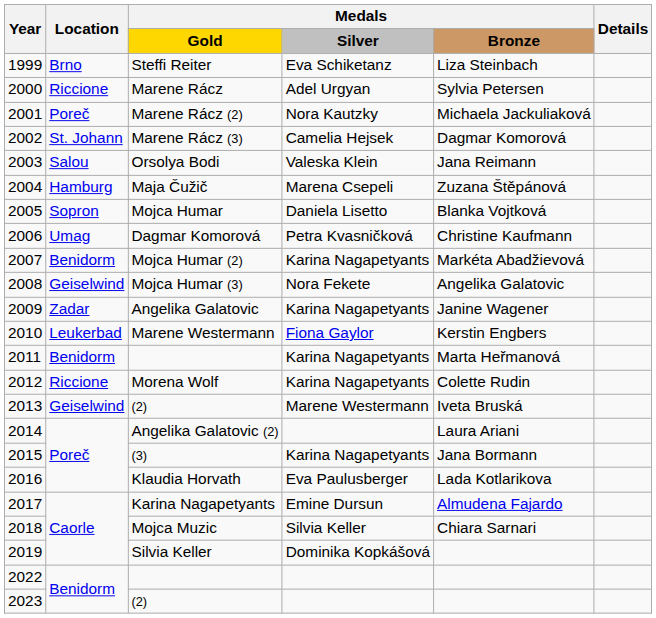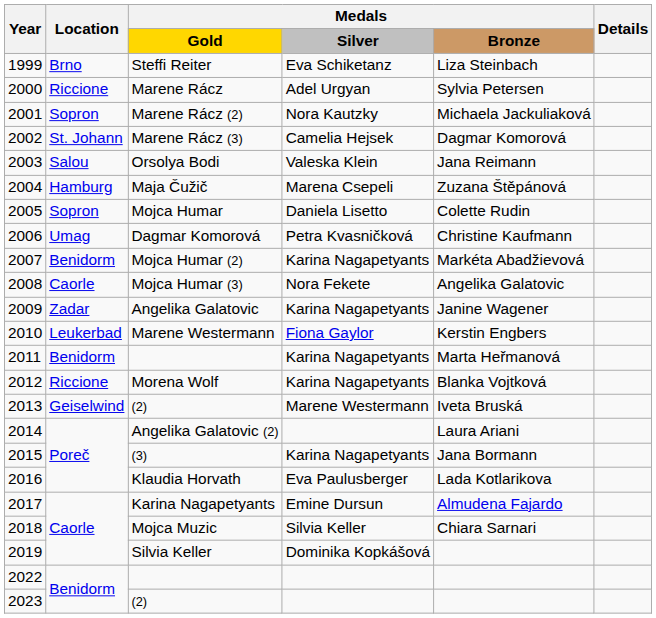 <table class="wikitable">
 <tr>
 <th rowspan="2">Year</th>
 <th rowspan="2">Location</th>
 <th colspan="3">Medals</th>
 <th rowspan="2">Details</th>
 </tr>
 <tr style="text-align:center;">
 <td bgcolor="gold"><strong>Gold</strong></td>
 <td bgcolor="silver"><strong>Silver</strong></td>
 <td bgcolor="cc9966"><strong>Bronze</strong></td>
 </tr>
 <tr>
 <td>1999</td>
 <td> <a href='#'>Brno</a></td>
 <td> Steffi Reiter</td>
 <td> Eva Schiketanz</td>
 <td> Liza Steinbach</td>
 <td></td>
 </tr>
 <tr>
 <td>2000</td>
 <td> <a href='#'>Riccione</a></td>
 <td> Marene Rácz</td>
 <td> Adel Urgyan</td>
 <td> Sylvia Petersen</td>
 <td></td>
 </tr>
 <tr>
 <td>2001</td>
-<td> <a href='#'>Poreč</a></td>
+<td> <a href='#'>Sopron</a></td>
 <td> Marene Rácz <small>(2)</small></td>
 <td> Nora Kautzky</td>
 <td> Michaela Jackuliaková</td>
 <td></td>
 </tr>
 <tr>
 <td>2002</td>
 <td> <a href='#'>St. Johann</a></td>
 <td> Marene Rácz <small>(3)</small></td>
 <td> Camelia Hejsek</td>
 <td> Dagmar Komorová</td>
 <td></td>
 </tr>
 <tr>
 <td>2003</td>
 <td> <a href='#'>Salou</a></td>
 <td> Orsolya Bodi</td>
 <td> Valeska Klein</td>
 <td> Jana Reimann</td>
 <td></td>
 </tr>
 <tr>
 <td>2004</td>
 <td> <a href='#'>Hamburg</a></td>
 <td> Maja Čužič</td>
 <td> Marena Csepeli</td>
 <td> Zuzana Štěpánová</td>
 <td></td>
 </tr>
 <tr>
 <td>2005</td>
 <td> <a href='#'>Sopron</a></td>
 <td> Mojca Humar</td>
 <td> Daniela Lisetto</td>
-<td> Blanka Vojtková</td>
+<td> Colette Rudin</td>
 <td></td>
 </tr>
 <tr>
 <td>2006</td>
 <td> <a href='#'>Umag</a></td>
 <td> Dagmar Komorová</td>
 <td> Petra Kvasničková</td>
 <td> Christine Kaufmann</td>
 <td></td>
 </tr>
 <tr>
 <td>2007</td>
 <td> <a href='#'>Benidorm</a></td>
 <td> Mojca Humar <small>(2)</small></td>
 <td> Karina Nagapetyants</td>
 <td> Markéta Abadžievová</td>
 <td></td>
 </tr>
 <tr>
 <td>2008</td>
-<td> <a href='#'>Geiselwind</a></td>
+<td> <a href='#'>Caorle</a></td>
 <td> Mojca Humar <small>(3)</small></td>
 <td> Nora Fekete</td>
 <td> Angelika Galatovic</td>
 <td></td>
 </tr>
 <tr>
 <td>2009</td>
 <td> <a href='#'>Zadar</a></td>
 <td> Angelika Galatovic</td>
 <td> Karina Nagapetyants</td>
 <td> Janine Wagener</td>
 <td></td>
 </tr>
 <tr>
 <td>2010</td>
 <td> <a href='#'>Leukerbad</a></td>
 <td> Marene Westermann</td>
 <td> <a href='#'>Fiona Gaylor</a></td>
 <td> Kerstin Engbers</td>
 <td></td>
 </tr>
 <tr>
 <td>2011</td>
 <td> <a href='#'>Benidorm</a></td>
 <td></td>
 <td> Karina Nagapetyants</td>
 <td> Marta Heřmanová</td>
 <td></td>
 </tr>
 <tr>
 <td>2012</td>
 <td> <a href='#'>Riccione</a></td>
 <td> Morena Wolf</td>
 <td> Karina Nagapetyants</td>
-<td> Colette Rudin</td>
+<td> Blanka Vojtková</td>
 <td></td>
 </tr>
 <tr>
 <td>2013</td>
 <td> <a href='#'>Geiselwind</a></td>
 <td> <small>(2)</small></td>
 <td> Marene Westermann</td>
 <td> Iveta Bruská</td>
 <td></td>
 </tr>
 <tr>
 <td>2014</td>
 <td rowspan="3"> <a href='#'>Poreč</a></td>
 <td> Angelika Galatovic <small>(2)</small></td>
 <td></td>
 <td> Laura Ariani</td>
 <td></td>
 </tr>
 <tr>
 <td>2015</td>
 <td> <small>(3)</small></td>
 <td> Karina Nagapetyants</td>
 <td> Jana Bormann</td>
 <td></td>
 </tr>
 <tr>
 <td>2016</td>
 <td> Klaudia Horvath</td>
 <td> Eva Paulusberger</td>
 <td> Lada Kotlarikova</td>
 <td></td>
 </tr>
 <tr>
 <td>2017</td>
 <td rowspan="3"> <a href='#'>Caorle</a></td>
 <td> Karina Nagapetyants</td>
 <td> Emine Dursun</td>
 <td> <a href='#'>Almudena Fajardo</a></td>
 <td></td>
 </tr>
 <tr>
 <td>2018</td>
 <td> Mojca Muzic</td>
 <td> Silvia Keller</td>
 <td> Chiara Sarnari</td>
 <td></td>
 </tr>
 <tr>
 <td>2019</td>
 <td> Silvia Keller</td>
 <td> Dominika Kopkášová</td>
 <td></td>
 <td></td>
 </tr>
 <tr>
 <td>2022</td>
 <td rowspan="3"> <a href='#'>Benidorm</a></td>
 <td></td>
 <td></td>
 <td></td>
 <td></td>
 </tr>
 <tr>
 <td>2023</td>
 <td> <small>(2)</small></td>
 <td></td>
 <td></td>
 <td></td>
 </tr>
 </table>
